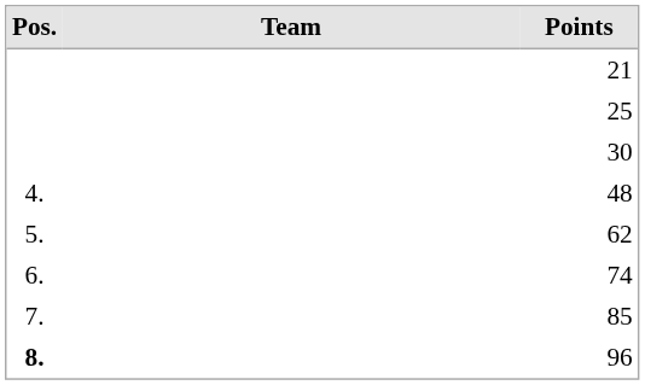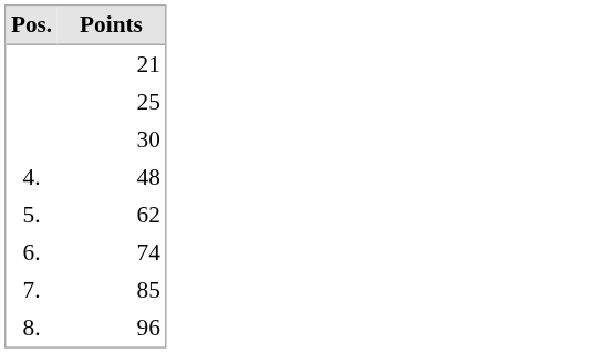 <table cellspacing="0" cellpadding="3" style="border:1px solid #AAAAAA;font-size:90%">
 <tr bgcolor="#E4E4E4">
 <th style="border-bottom:1px solid #AAAAAA" width=10>Pos.</th>
-<th style="border-bottom:1px solid #AAAAAA" width=250>Team</th>
 <th style="border-bottom:1px solid #AAAAAA" width=60>Points</th>
 </tr>
 <tr align="center">
 <td align="center" valign="top"></td>
-<td align="left"></td>
 <td align="right">21</td>
 </tr>
 <tr align="center">
 <td align="center" valign="top"></td>
-<td align="left"></td>
 <td align="right">25</td>
 </tr>
 <tr align="center">
 <td align="center" valign="top"></td>
-<td align="left"></td>
 <td align="right">30</td>
 </tr>
 <tr align="center">
 <td align="center" valign="top">4.</td>
-<td align="left"></td>
 <td align="right">48</td>
 </tr>
 <tr align="center">
 <td align="center" valign="top">5.</td>
-<td align="left"></td>
 <td align="right">62</td>
 </tr>
 <tr align="center">
 <td align="center" valign="top">6.</td>
-<td align="left"></td>
 <td align="right">74</td>
 </tr>
 <tr align="center">
 <td align="center" valign="top">7.</td>
-<td align="left"></td>
 <td align="right">85</td>
 </tr>
 <tr align="center">
-<td align="center" valign="top"><strong>8.</strong></td>
-<td align="left"></td>
+<td align="center" valign="top">8.</td>
 <td align="right">96</td>
 </tr>
 </table>
